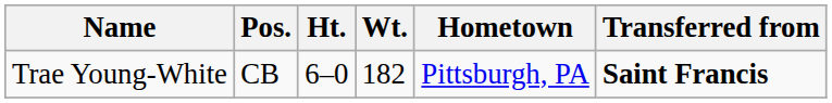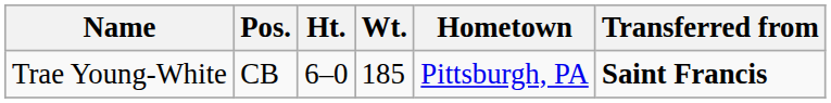 <table class="wikitable">
 <tr>
 <th>Name</th>
 <th>Pos.</th>
 <th>Ht.</th>
 <th>Wt.</th>
 <th>Hometown</th>
 <th>Transferred from</th>
 </tr>
 <tr>
 <td>Trae Young-White</td>
 <td>CB</td>
 <td>6–0</td>
-<td>182</td>
+<td>185</td>
 <td><a href='#'>Pittsburgh, PA</a></td>
 <td><strong>Saint Francis</strong></td>
 </tr>
 </table>
